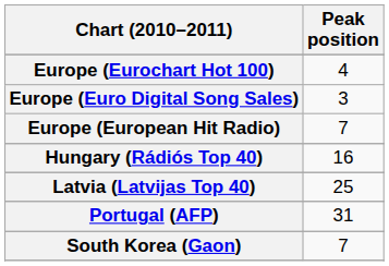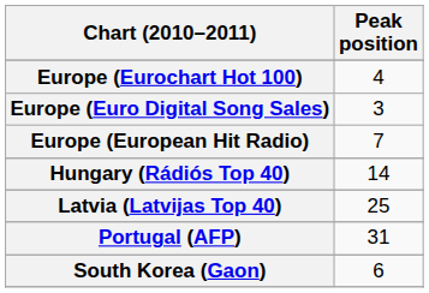 <table class="wikitable sortable plainrowheaders" style="text-align:center">
 <tr>
 <th scope="col">Chart (2010–2011)</th>
 <th scope="col">Peak<br>position</th>
 </tr>
 <tr>
 </tr>
 <tr>
 </tr>
 <tr>
 </tr>
 <tr>
 </tr>
 <tr>
 </tr>
 <tr>
 </tr>
 <tr>
 <th scope="row">Europe (<a href='#'>Eurochart Hot 100</a>)</th>
 <td>4</td>
 </tr>
 <tr>
 <th scope="row">Europe (<a href='#'>Euro Digital Song Sales</a>)</th>
 <td>3</td>
 </tr>
 <tr>
 <th scope="row">Europe (European Hit Radio)</th>
 <td align="center">7</td>
 </tr>
 <tr>
 </tr>
 <tr>
 </tr>
 <tr>
 </tr>
 <tr>
 <th scope="row">Hungary (<a href='#'>Rádiós Top 40</a>)</th>
-<td>16</td>
+<td>14</td>
 </tr>
 <tr>
 </tr>
 <tr>
 </tr>
 <tr>
 <th scope="row">Latvia (<a href='#'>Latvijas Top 40</a>)</th>
 <td align="center">25</td>
 </tr>
 <tr>
 </tr>
 <tr>
 </tr>
 <tr>
 </tr>
 <tr>
 <th scope="row"><a href='#'>Portugal</a> (<a href='#'>AFP</a>)</th>
 <td>31</td>
 </tr>
 <tr>
 </tr>
 <tr>
 </tr>
 <tr>
 <th scope="row">South Korea (<a href='#'>Gaon</a>)</th>
-<td>7</td>
+<td>6</td>
 </tr>
 <tr>
 </tr>
 <tr>
 </tr>
 <tr>
 </tr>
 <tr>
 </tr>
 <tr>
 </tr>
 </table>
